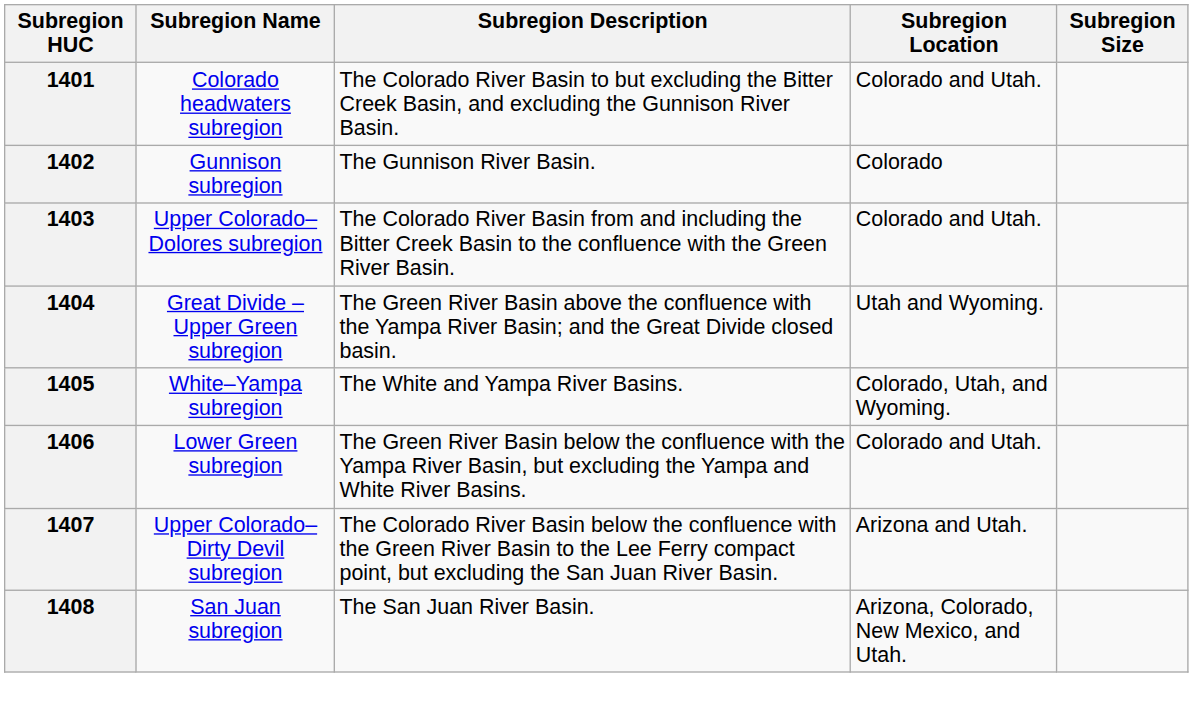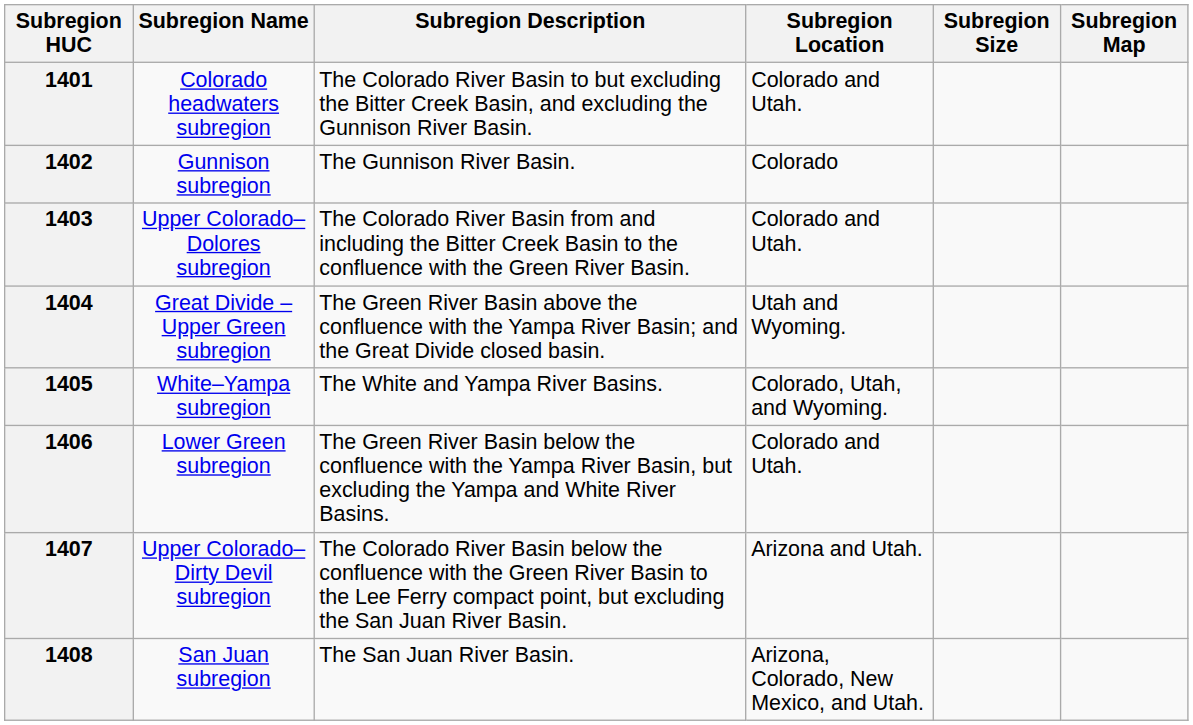 <table class="wikitable" border="1" style="margin: 1em auto 1em auto;">
 <tr valign="top">
 <th scope="col">Subregion HUC</th>
 <th scope="col">Subregion Name</th>
 <th scope="col">Subregion Description</th>
 <th scope="col">Subregion Location</th>
 <th scope="col">Subregion Size</th>
+<th scope="col">Subregion Map</th>
 </tr>
 <tr valign="top">
 <th scope="row">1401</th>
 <td align="center"><a href='#'>Colorado headwaters subregion</a></td>
 <td align="left">The Colorado River Basin to but excluding the Bitter Creek Basin, and excluding the Gunnison River Basin.</td>
 <td>Colorado and Utah.</td>
 <td align="center"></td>
+<td align="right"></td>
 </tr>
 <tr valign="top">
 <th scope="row">1402</th>
 <td align="center"><a href='#'>Gunnison subregion</a></td>
 <td align="left">The Gunnison River Basin.</td>
 <td>Colorado</td>
 <td align="center"></td>
+<td align="right"></td>
 </tr>
 <tr valign="top">
 <th scope="row">1403</th>
 <td align="center"><a href='#'>Upper Colorado–Dolores subregion</a></td>
 <td align="left">The Colorado River Basin from and including the Bitter Creek Basin to the confluence with the Green River Basin.</td>
 <td>Colorado and Utah.</td>
 <td align="center"></td>
+<td align="right"></td>
 </tr>
 <tr valign="top">
 <th scope="row">1404</th>
 <td align="center"><a href='#'>Great Divide – Upper Green subregion</a></td>
 <td align="left">The Green River Basin above the confluence with the Yampa River Basin; and the Great Divide closed basin.</td>
 <td>Utah and Wyoming.</td>
 <td align="center"></td>
+<td align="right"></td>
 </tr>
 <tr valign="top">
 <th scope="row">1405</th>
 <td align="center"><a href='#'>White–Yampa subregion</a></td>
 <td align="left">The White and Yampa River Basins.</td>
 <td>Colorado, Utah, and Wyoming.</td>
 <td align="center"></td>
+<td align="right"></td>
 </tr>
 <tr valign="top">
 <th scope="row">1406</th>
 <td align="center"><a href='#'>Lower Green subregion</a></td>
 <td align="left">The Green River Basin below the confluence with the Yampa River Basin, but excluding the Yampa and White River Basins.</td>
 <td>Colorado and Utah.</td>
 <td align="center"></td>
+<td align="right"></td>
 </tr>
 <tr valign="top">
 <th scope="row">1407</th>
 <td align="center"><a href='#'>Upper Colorado–Dirty Devil subregion</a></td>
 <td align="left">The Colorado River Basin below the confluence with the Green River Basin to the Lee Ferry compact point, but excluding the San Juan River Basin.</td>
 <td>Arizona and Utah.</td>
 <td align="center"></td>
+<td align="right"></td>
 </tr>
 <tr valign="top">
 <th scope="row">1408</th>
 <td align="center"><a href='#'>San Juan subregion</a></td>
 <td align="left">The San Juan River Basin.</td>
 <td>Arizona, Colorado, New Mexico, and Utah.</td>
 <td align="center"></td>
+<td align="right"></td>
 </tr>
 </table>
